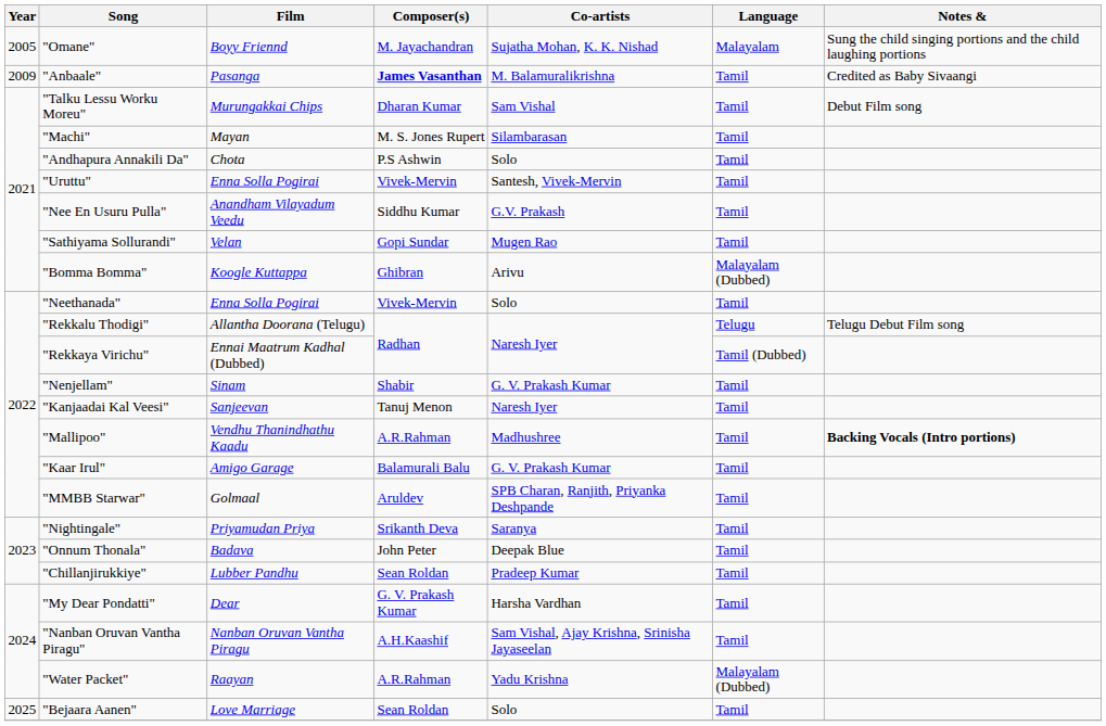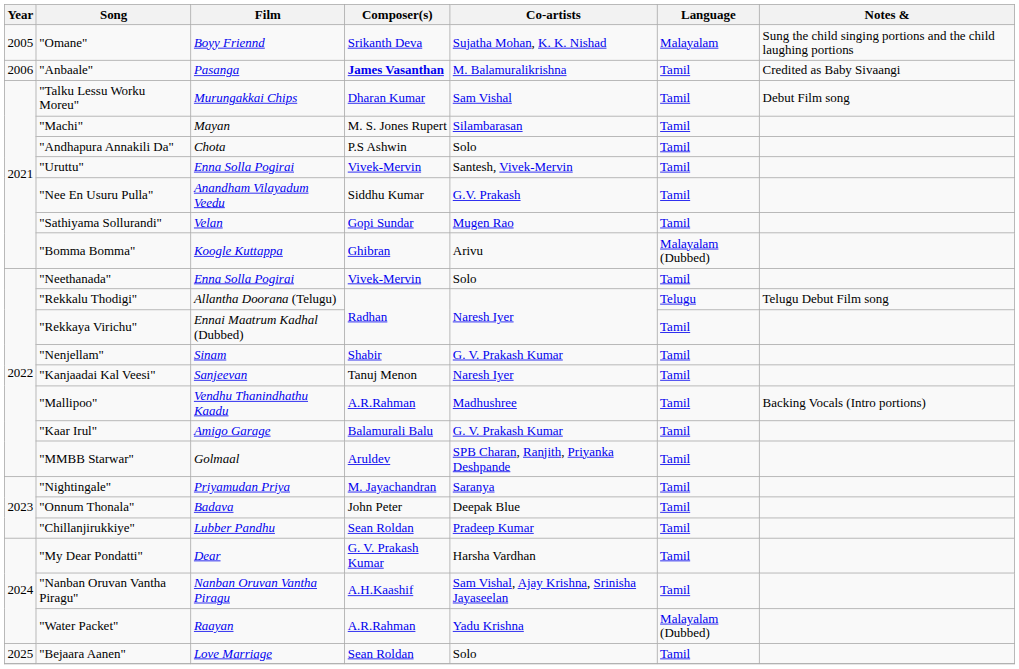 <table class="wikitable sortable">
 <tr>
 <th scope="col">Year</th>
 <th scope="col">Song</th>
 <th scope="col">Film</th>
 <th scope="col">Composer(s)</th>
 <th scope="col">Co-artists</th>
 <th scope="col">Language</th>
 <th scope="col" class="unsortable">Notes & </th>
 </tr>
 <tr>
 <td>2005</td>
 <td>"Omane"</td>
 <td><em><a href='#'>Boyy Friennd</a></em></td>
-<td><a href='#'>M. Jayachandran</a></td>
+<td><a href='#'>Srikanth Deva</a></td>
 <td><a href='#'>Sujatha Mohan</a>, <a href='#'>K. K. Nishad</a></td>
 <td><a href='#'>Malayalam</a></td>
 <td>Sung the child singing portions and the child laughing portions</td>
 </tr>
 <tr>
-<td>2009</td>
+<td>2006</td>
 <td>"Anbaale"</td>
 <td><em><a href='#'>Pasanga</a></em></td>
 <td><strong><a href='#'>James Vasanthan</a></strong></td>
 <td><a href='#'>M. Balamuralikrishna</a></td>
 <td><a href='#'>Tamil</a></td>
 <td>Credited as Baby Sivaangi</td>
 </tr>
 <tr>
 <td rowspan="7">2021</td>
 <td>"Talku Lessu Worku Moreu"</td>
 <td><em><a href='#'>Murungakkai Chips</a></em></td>
 <td><a href='#'>Dharan Kumar</a></td>
 <td><a href='#'>Sam Vishal</a></td>
 <td><a href='#'>Tamil</a></td>
 <td>Debut Film song</td>
 </tr>
 <tr>
 <td>"Machi"</td>
 <td><em>Mayan</em></td>
 <td>M. S. Jones Rupert</td>
 <td><a href='#'>Silambarasan</a></td>
 <td><a href='#'>Tamil</a></td>
 <td></td>
 </tr>
 <tr>
 <td>"Andhapura Annakili Da"</td>
 <td><em>Chota</em></td>
 <td>P.S Ashwin</td>
 <td>Solo</td>
 <td><a href='#'>Tamil</a></td>
 <td></td>
 </tr>
 <tr>
 <td>"Uruttu"</td>
 <td><em><a href='#'>Enna Solla Pogirai</a></em></td>
 <td><a href='#'>Vivek-Mervin</a></td>
 <td>Santesh, <a href='#'>Vivek-Mervin</a></td>
 <td><a href='#'>Tamil</a></td>
 <td></td>
 </tr>
 <tr>
 <td>"Nee En Usuru Pulla"</td>
 <td><em><a href='#'>Anandham Vilayadum Veedu</a></em></td>
 <td>Siddhu Kumar</td>
 <td><a href='#'>G.V. Prakash</a></td>
 <td><a href='#'>Tamil</a></td>
 <td></td>
 </tr>
 <tr>
 <td>"Sathiyama Sollurandi"</td>
 <td><em><a href='#'>Velan</a></em></td>
 <td><a href='#'>Gopi Sundar</a></td>
 <td><a href='#'>Mugen Rao</a></td>
 <td><a href='#'>Tamil</a></td>
 <td></td>
 </tr>
 <tr>
 <td>"Bomma Bomma"</td>
 <td><em><a href='#'>Koogle Kuttappa</a></em></td>
 <td><a href='#'>Ghibran</a></td>
 <td>Arivu</td>
 <td><a href='#'>Malayalam</a> (Dubbed)</td>
 <td></td>
 </tr>
 <tr>
 <td rowspan="8">2022</td>
 <td>"Neethanada"</td>
 <td><em><a href='#'>Enna Solla Pogirai</a></em></td>
 <td><a href='#'>Vivek-Mervin</a></td>
 <td>Solo</td>
 <td><a href='#'>Tamil</a></td>
 <td></td>
 </tr>
 <tr>
 <td>"Rekkalu Thodigi"</td>
 <td><em>Allantha Doorana</em> (Telugu)</td>
 <td rowspan="2"><a href='#'>Radhan</a></td>
 <td rowspan="2"><a href='#'>Naresh Iyer</a></td>
 <td><a href='#'>Telugu</a></td>
 <td>Telugu Debut Film song</td>
 </tr>
 <tr>
 <td>"Rekkaya Virichu"</td>
 <td><em>Ennai Maatrum Kadhal</em> (Dubbed)</td>
-<td><a href='#'>Tamil</a> (Dubbed)</td>
+<td><a href='#'>Tamil</a></td>
 <td></td>
 </tr>
 <tr>
 <td>"Nenjellam"</td>
 <td><em><a href='#'>Sinam</a></em></td>
 <td><a href='#'>Shabir</a></td>
 <td><a href='#'>G. V. Prakash Kumar</a></td>
 <td><a href='#'>Tamil</a></td>
 <td></td>
 </tr>
 <tr>
 <td>"Kanjaadai Kal Veesi"</td>
 <td><em><a href='#'>Sanjeevan</a></em></td>
 <td>Tanuj Menon</td>
 <td><a href='#'>Naresh Iyer</a></td>
 <td><a href='#'>Tamil</a></td>
 <td></td>
 </tr>
 <tr>
 <td>"Mallipoo"</td>
 <td><em><a href='#'>Vendhu Thanindhathu Kaadu</a></em></td>
 <td><a href='#'>A.R.Rahman</a></td>
 <td><a href='#'>Madhushree</a></td>
 <td><a href='#'>Tamil</a></td>
-<td><strong>Backing Vocals (Intro portions)</strong></td>
+<td>Backing Vocals (Intro portions)</td>
 </tr>
 <tr>
 <td>"Kaar Irul"</td>
 <td><em><a href='#'>Amigo Garage</a></em></td>
 <td><a href='#'>Balamurali Balu</a></td>
 <td><a href='#'>G. V. Prakash Kumar</a></td>
 <td><a href='#'>Tamil</a></td>
 <td></td>
 </tr>
 <tr>
 <td>"MMBB Starwar"</td>
 <td><em>Golmaal</em></td>
 <td><a href='#'>Aruldev</a></td>
 <td><a href='#'>SPB Charan</a>, <a href='#'>Ranjith</a>, <a href='#'>Priyanka Deshpande</a></td>
 <td><a href='#'>Tamil</a></td>
 <td></td>
 </tr>
 <tr>
 <td rowspan="3">2023</td>
 <td>"Nightingale"</td>
 <td><em><a href='#'>Priyamudan Priya</a></em></td>
-<td><a href='#'>Srikanth Deva</a></td>
+<td><a href='#'>M. Jayachandran</a></td>
 <td><a href='#'>Saranya</a></td>
 <td><a href='#'>Tamil</a></td>
 <td></td>
 </tr>
 <tr>
 <td>"Onnum Thonala"</td>
 <td><em><a href='#'>Badava</a></em></td>
 <td>John Peter</td>
 <td>Deepak Blue</td>
 <td><a href='#'>Tamil</a></td>
 <td></td>
 </tr>
 <tr>
 <td>"Chillanjirukkiye"</td>
 <td><em><a href='#'>Lubber Pandhu</a></em></td>
 <td><a href='#'>Sean Roldan</a></td>
 <td><a href='#'>Pradeep Kumar</a></td>
 <td><a href='#'>Tamil</a></td>
 <td></td>
 </tr>
 <tr>
 <td rowspan="3">2024</td>
 <td>"My Dear Pondatti"</td>
 <td><em><a href='#'>Dear</a></em></td>
 <td><a href='#'>G. V. Prakash Kumar</a></td>
 <td>Harsha Vardhan</td>
 <td><a href='#'>Tamil</a></td>
 <td></td>
 </tr>
 <tr>
 <td>"Nanban Oruvan Vantha Piragu"</td>
 <td><em><a href='#'>Nanban Oruvan Vantha Piragu</a></em></td>
 <td><a href='#'>A.H.Kaashif</a></td>
 <td><a href='#'>Sam Vishal</a>, <a href='#'>Ajay Krishna</a>, <a href='#'>Srinisha Jayaseelan</a></td>
 <td><a href='#'>Tamil</a></td>
 <td></td>
 </tr>
 <tr>
 <td>"Water Packet"</td>
 <td><em><a href='#'>Raayan</a></em></td>
 <td><a href='#'>A.R.Rahman</a></td>
 <td><a href='#'>Yadu Krishna</a></td>
 <td><a href='#'>Malayalam</a> (Dubbed)</td>
 <td></td>
 </tr>
 <tr>
 <td>2025</td>
 <td>"Bejaara Aanen"</td>
 <td><em><a href='#'>Love Marriage</a></em></td>
 <td><a href='#'>Sean Roldan</a></td>
 <td>Solo</td>
 <td><a href='#'>Tamil</a></td>
 <td></td>
 </tr>
 <tr>
 </tr>
 </table>
